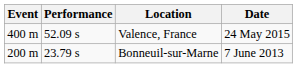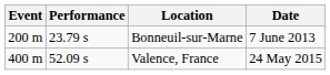 <table class=wikitable>
 <tr>
 <th scope="col">Event</th>
 <th scope="col">Performance</th>
 <th scope="col">Location</th>
 <th scope="col">Date</th>
 </tr>
 <tr>
+<td>200 m</td>
+<td>23.79 s</td>
+<td>Bonneuil-sur-Marne</td>
+<td>7 June 2013</td>
+</tr>
+<tr>
 <td>400 m</td>
 <td>52.09 s</td>
 <td>Valence, France</td>
 <td>24 May 2015</td>
 </tr>
-<tr>
-<td>200 m</td>
-<td>23.79 s</td>
-<td>Bonneuil-sur-Marne</td>
-<td>7 June 2013</td>
-</tr>
 </table>
